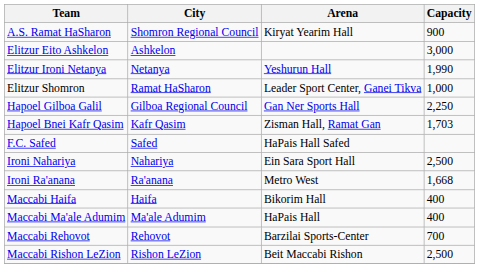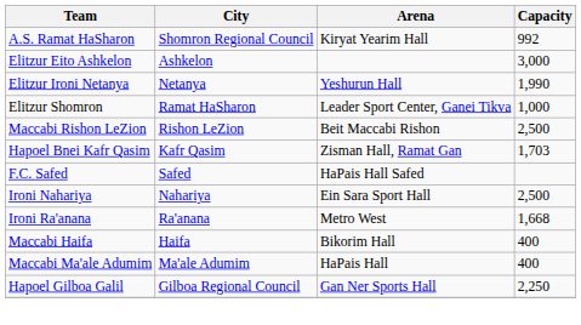 <table class="wikitable sortable" border="1">
 <tr>
 <th>Team</th>
 <th>City</th>
 <th>Arena</th>
 <th>Capacity</th>
 </tr>
 <tr>
 <td><a href='#'>A.S. Ramat HaSharon</a></td>
 <td><a href='#'>Shomron Regional Council</a></td>
 <td>Kiryat Yearim Hall</td>
-<td>900</td>
+<td>992</td>
 </tr>
 <tr>
 <td><a href='#'>Elitzur Eito Ashkelon</a></td>
 <td><a href='#'>Ashkelon</a></td>
 <td></td>
 <td>3,000</td>
 </tr>
 <tr>
 <td><a href='#'>Elitzur Ironi Netanya</a></td>
 <td><a href='#'>Netanya</a></td>
 <td><a href='#'>Yeshurun Hall</a></td>
 <td>1,990</td>
 </tr>
 <tr>
 <td>Elitzur Shomron</td>
 <td><a href='#'>Ramat HaSharon</a></td>
 <td>Leader Sport Center, <a href='#'>Ganei Tikva</a></td>
 <td>1,000</td>
 </tr>
 <tr>
-<td><a href='#'>Hapoel Gilboa Galil</a></td>
-<td><a href='#'>Gilboa Regional Council</a></td>
-<td><a href='#'>Gan Ner Sports Hall</a></td>
-<td>2,250</td>
+<td><a href='#'>Maccabi Rishon LeZion</a></td>
+<td><a href='#'>Rishon LeZion</a></td>
+<td>Beit Maccabi Rishon</td>
+<td>2,500</td>
 </tr>
 <tr>
 <td><a href='#'>Hapoel Bnei Kafr Qasim</a></td>
 <td><a href='#'>Kafr Qasim</a></td>
 <td>Zisman Hall, <a href='#'>Ramat Gan</a></td>
 <td>1,703</td>
 </tr>
 <tr>
 <td><a href='#'>F.C. Safed</a></td>
 <td><a href='#'>Safed</a></td>
 <td>HaPais Hall Safed</td>
 <td></td>
 </tr>
 <tr>
 <td><a href='#'>Ironi Nahariya</a></td>
 <td><a href='#'>Nahariya</a></td>
 <td>Ein Sara Sport Hall</td>
 <td>2,500</td>
 </tr>
 <tr>
 <td><a href='#'>Ironi Ra'anana</a></td>
 <td><a href='#'>Ra'anana</a></td>
 <td>Metro West</td>
 <td>1,668</td>
 </tr>
 <tr>
 <td><a href='#'>Maccabi Haifa</a></td>
 <td><a href='#'>Haifa</a></td>
 <td>Bikorim Hall</td>
 <td>400</td>
 </tr>
 <tr>
 <td><a href='#'>Maccabi Ma'ale Adumim</a></td>
 <td><a href='#'>Ma'ale Adumim</a></td>
 <td>HaPais Hall</td>
 <td>400</td>
 </tr>
 <tr>
-<td><a href='#'>Maccabi Rehovot</a></td>
-<td><a href='#'>Rehovot</a></td>
-<td>Barzilai Sports-Center</td>
-<td>700</td>
-</tr>
-<tr>
-<td><a href='#'>Maccabi Rishon LeZion</a></td>
-<td><a href='#'>Rishon LeZion</a></td>
-<td>Beit Maccabi Rishon</td>
-<td>2,500</td>
+<td><a href='#'>Hapoel Gilboa Galil</a></td>
+<td><a href='#'>Gilboa Regional Council</a></td>
+<td><a href='#'>Gan Ner Sports Hall</a></td>
+<td>2,250</td>
 </tr>
 <tr>
 </tr>
 </table>
